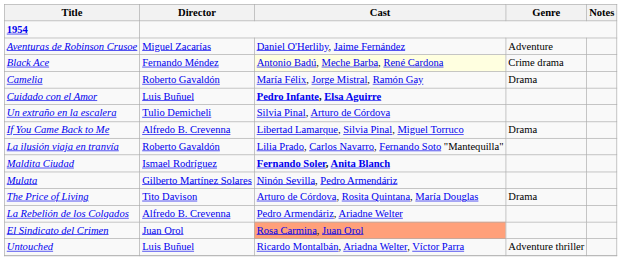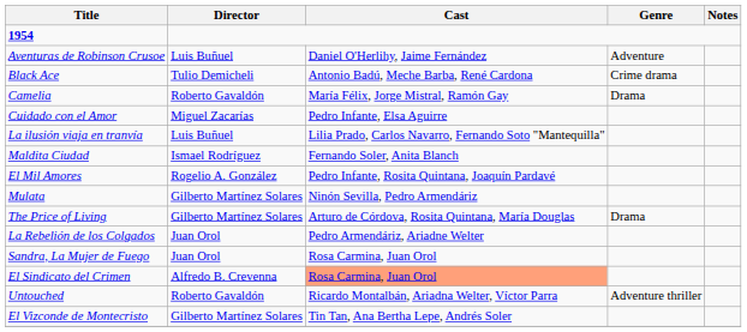 <table class="wikitable">
 <tr>
 <th>Title</th>
 <th>Director</th>
 <th>Cast</th>
 <th>Genre</th>
 <th>Notes</th>
 </tr>
 <tr>
 <td><strong><a href='#'>1954</a></strong></td>
 </tr>
 <tr>
 <td><em><a href='#'>Aventuras de Robinson Crusoe</a></em></td>
-<td><a href='#'>Miguel Zacarías</a></td>
+<td><a href='#'>Luis Buñuel</a></td>
 <td><a href='#'>Daniel O'Herlihy</a>, <a href='#'>Jaime Fernández</a></td>
 <td>Adventure</td>
 <td></td>
 </tr>
 <tr>
 <td><em><a href='#'>Black Ace</a></em></td>
-<td><a href='#'>Fernando Méndez</a></td>
-<td style="background: lightyellow;"><a href='#'>Antonio Badú</a>, <a href='#'>Meche Barba</a>, <a href='#'>René Cardona</a></td>
+<td><a href='#'>Tulio Demicheli</a></td>
+<td><a href='#'>Antonio Badú</a>, <a href='#'>Meche Barba</a>, <a href='#'>René Cardona</a></td>
 <td>Crime drama</td>
 <td></td>
 </tr>
 <tr>
 <td><em><a href='#'>Camelia</a></em></td>
 <td><a href='#'>Roberto Gavaldón</a></td>
 <td><a href='#'>María Félix</a>, <a href='#'>Jorge Mistral</a>, <a href='#'>Ramón Gay</a></td>
 <td>Drama</td>
 <td></td>
 </tr>
 <tr>
 <td><em><a href='#'>Cuidado con el Amor</a></em></td>
-<td><a href='#'>Luis Buñuel</a></td>
-<td><strong><a href='#'>Pedro Infante</a>, <a href='#'>Elsa Aguirre</a></strong></td>
+<td><a href='#'>Miguel Zacarías</a></td>
+<td><a href='#'>Pedro Infante</a>, <a href='#'>Elsa Aguirre</a></td>
 <td></td>
 <td></td>
 </tr>
 <tr>
-<td><em><a href='#'>Un extraño en la escalera</a></em></td>
-<td><a href='#'>Tulio Demicheli</a></td>
-<td><a href='#'>Silvia Pinal</a>, <a href='#'>Arturo de Córdova</a></td>
-<td></td>
-<td></td>
-</tr>
-<tr>
-<td><em><a href='#'>If You Came Back to Me</a></em></td>
-<td><a href='#'>Alfredo B. Crevenna</a></td>
-<td><a href='#'>Libertad Lamarque</a>, <a href='#'>Silvia Pinal</a>, <a href='#'>Miguel Torruco</a></td>
-<td>Drama</td>
-<td></td>
-</tr>
-<tr>
 <td><em><a href='#'>La ilusión viaja en tranvía</a></em></td>
-<td><a href='#'>Roberto Gavaldón</a></td>
+<td><a href='#'>Luis Buñuel</a></td>
 <td><a href='#'>Lilia Prado</a>, <a href='#'>Carlos Navarro</a>, <a href='#'>Fernando Soto</a> "Mantequilla"</td>
 <td></td>
 <td></td>
 </tr>
 <tr>
 <td><em><a href='#'>Maldita Ciudad</a></em></td>
 <td><a href='#'>Ismael Rodríguez</a></td>
-<td><strong><a href='#'>Fernando Soler</a>, <a href='#'>Anita Blanch</a></strong></td>
+<td><a href='#'>Fernando Soler</a>, <a href='#'>Anita Blanch</a></td>
+<td></td>
+<td></td>
+</tr>
+<tr>
+<td><em><a href='#'>El Mil Amores</a></em></td>
+<td><a href='#'>Rogelio A. González</a></td>
+<td><a href='#'>Pedro Infante</a>, <a href='#'>Rosita Quintana</a>, <a href='#'>Joaquín Pardavé</a></td>
 <td></td>
 <td></td>
 </tr>
 <tr>
 <td><em><a href='#'>Mulata</a></em></td>
 <td><a href='#'>Gilberto Martínez Solares</a></td>
 <td><a href='#'>Ninón Sevilla</a>, <a href='#'>Pedro Armendáriz</a></td>
 <td></td>
 <td></td>
 </tr>
 <tr>
 <td><em><a href='#'>The Price of Living</a></em></td>
-<td><a href='#'>Tito Davison</a></td>
+<td><a href='#'>Gilberto Martínez Solares</a></td>
 <td><a href='#'>Arturo de Córdova</a>, <a href='#'>Rosita Quintana</a>, <a href='#'>María Douglas</a></td>
 <td>Drama</td>
 <td></td>
 </tr>
 <tr>
 <td><em><a href='#'>La Rebelión de los Colgados</a></em></td>
-<td><a href='#'>Alfredo B. Crevenna</a></td>
+<td><a href='#'>Juan Orol</a></td>
 <td><a href='#'>Pedro Armendáriz</a>, <a href='#'>Ariadne Welter</a></td>
 <td></td>
 <td></td>
 </tr>
 <tr>
+<td><em><a href='#'>Sandra, La Mujer de Fuego</a></em></td>
+<td><a href='#'>Juan Orol</a></td>
+<td><a href='#'>Rosa Carmina</a>, <a href='#'>Juan Orol</a></td>
+<td></td>
+<td></td>
+</tr>
+<tr>
 <td><em><a href='#'>El Sindicato del Crimen</a></em></td>
-<td><a href='#'>Juan Orol</a></td>
+<td><a href='#'>Alfredo B. Crevenna</a></td>
 <td style="background: lightsalmon;"><a href='#'>Rosa Carmina</a>, <a href='#'>Juan Orol</a></td>
 <td></td>
 <td></td>
 </tr>
 <tr>
 <td><em><a href='#'>Untouched</a></em></td>
-<td><a href='#'>Luis Buñuel</a></td>
+<td><a href='#'>Roberto Gavaldón</a></td>
 <td><a href='#'>Ricardo Montalbán</a>, <a href='#'>Ariadna Welter</a>, <a href='#'>Víctor Parra</a></td>
 <td>Adventure thriller</td>
 <td></td>
 </tr>
 <tr>
+<td><em><a href='#'>El Vizconde de Montecristo</a></em></td>
+<td><a href='#'>Gilberto Martínez Solares</a></td>
+<td><a href='#'>Tin Tan</a>, <a href='#'>Ana Bertha Lepe</a>, <a href='#'>Andrés Soler</a></td>
+<td></td>
+<td></td>
+</tr>
+<tr>
 </tr>
 </table>
